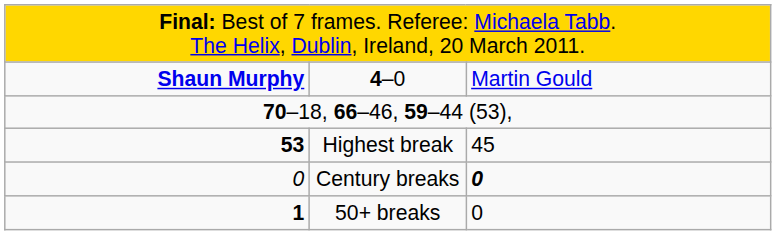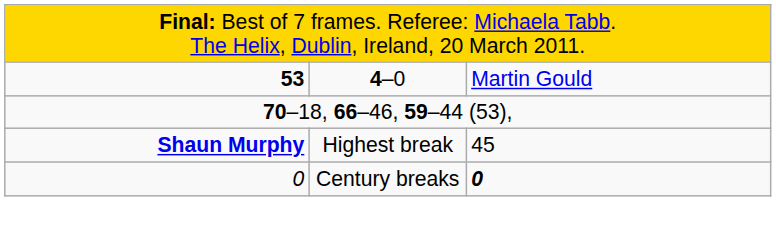 <table class="wikitable" style="font-size: 90%; margin: 1em auto 1em auto;">
 <tr>
 <td colspan="3" align="center" bgcolor="#ffd700"><strong>Final:</strong> Best of 7 frames. Referee: <a href='#'>Michaela Tabb</a>.<br> <a href='#'>The Helix</a>, <a href='#'>Dublin</a>, Ireland, 20 March 2011.</td>
 </tr>
 <tr>
-<td width="200" align="right"><strong><a href='#'>Shaun Murphy</a></strong><br></td>
+<td align="right"><strong>53</strong></td>
 <td width="100" align="center"><strong>4</strong>–0</td>
 <td width="200"><a href='#'>Martin Gould</a><br></td>
 </tr>
 <tr>
 <td colspan="3" align="center" style="font-size: 100%"><strong>70</strong>–18, <strong>66</strong>–46, <strong>59</strong>–44 (53), </td>
 </tr>
 <tr>
-<td align="right"><strong>53</strong></td>
+<td width="200" align="right"><strong><a href='#'>Shaun Murphy</a></strong><br></td>
 <td align="center">Highest break</td>
 <td align="left">45</td>
 </tr>
 <tr>
 <td align="right"><em>0</em></td>
 <td align="center">Century breaks</td>
 <td align="left"><strong><em>0</em></strong></td>
 </tr>
-<tr>
-<td align="right"><strong>1</strong></td>
-<td align="center">50+ breaks</td>
-<td align="left">0</td>
-</tr>
 </table>
